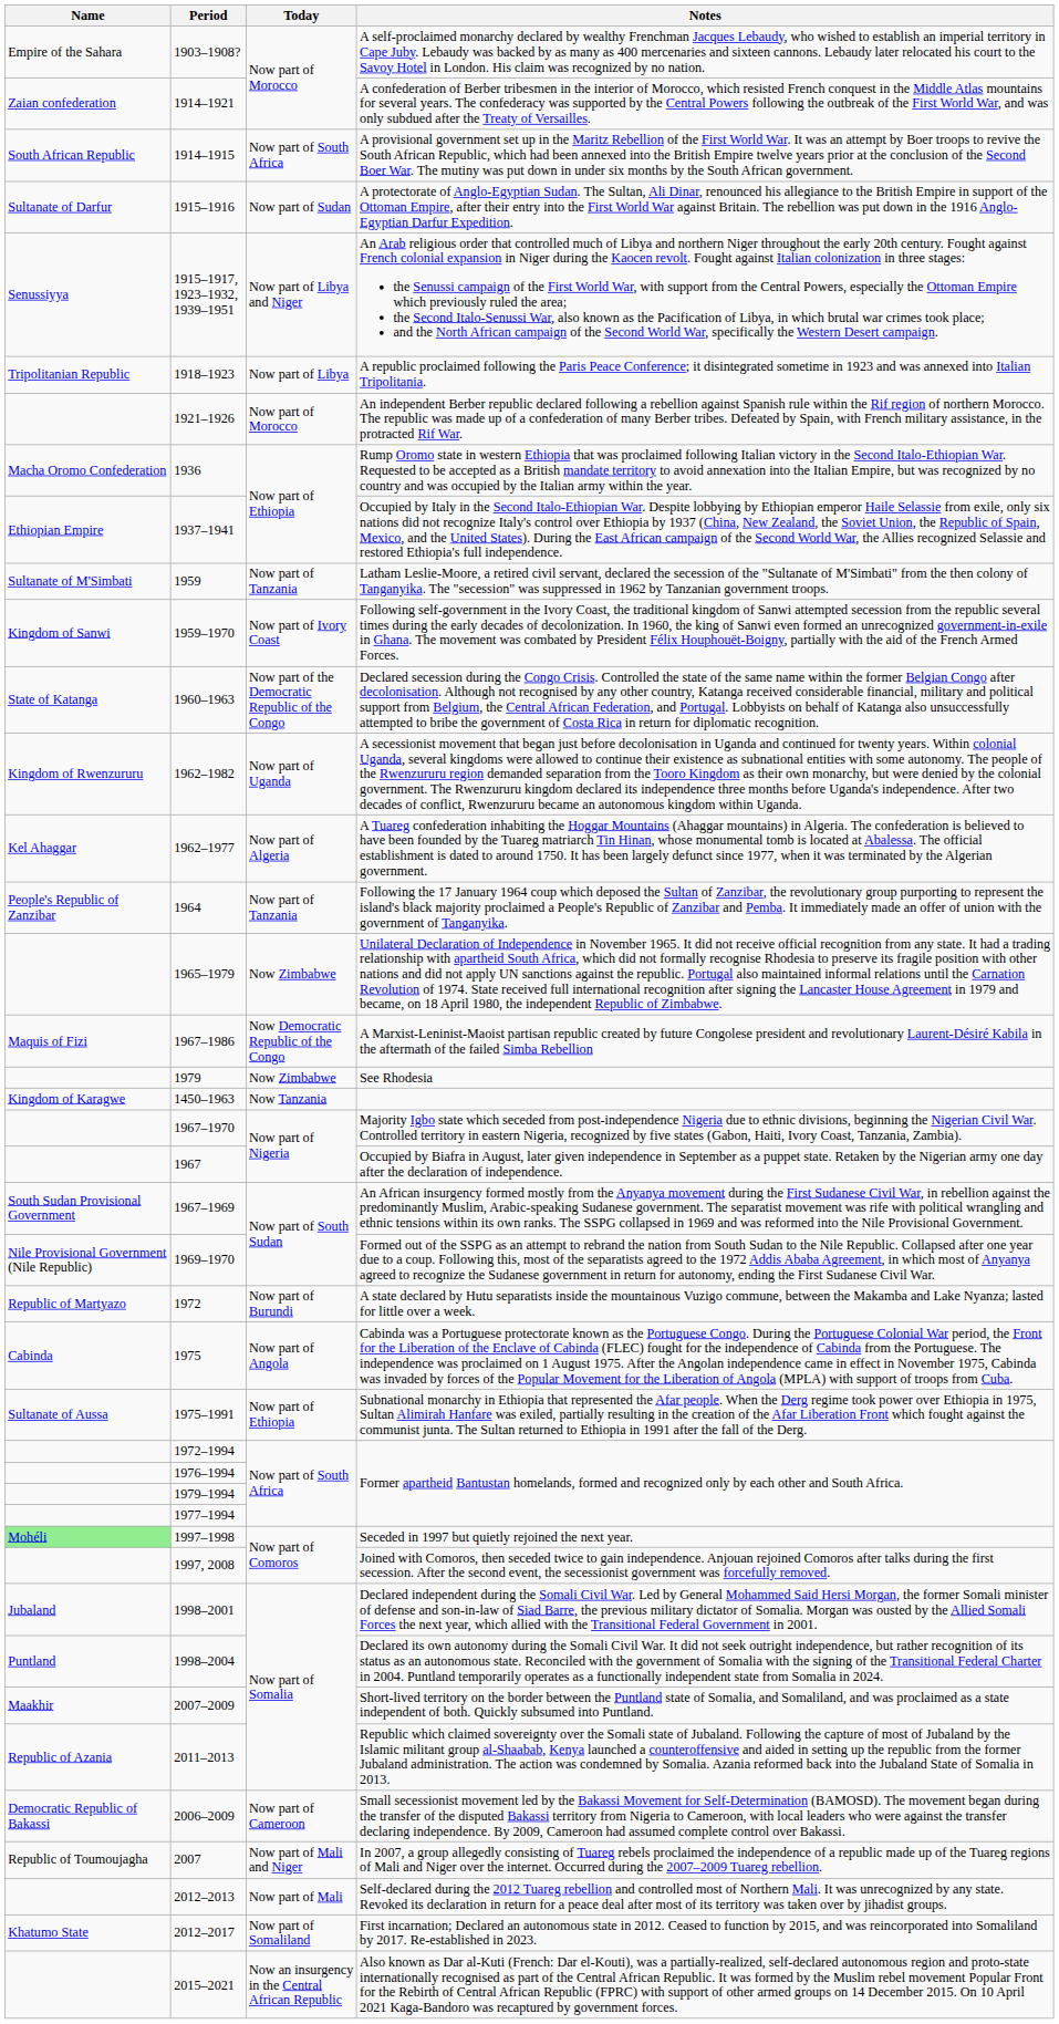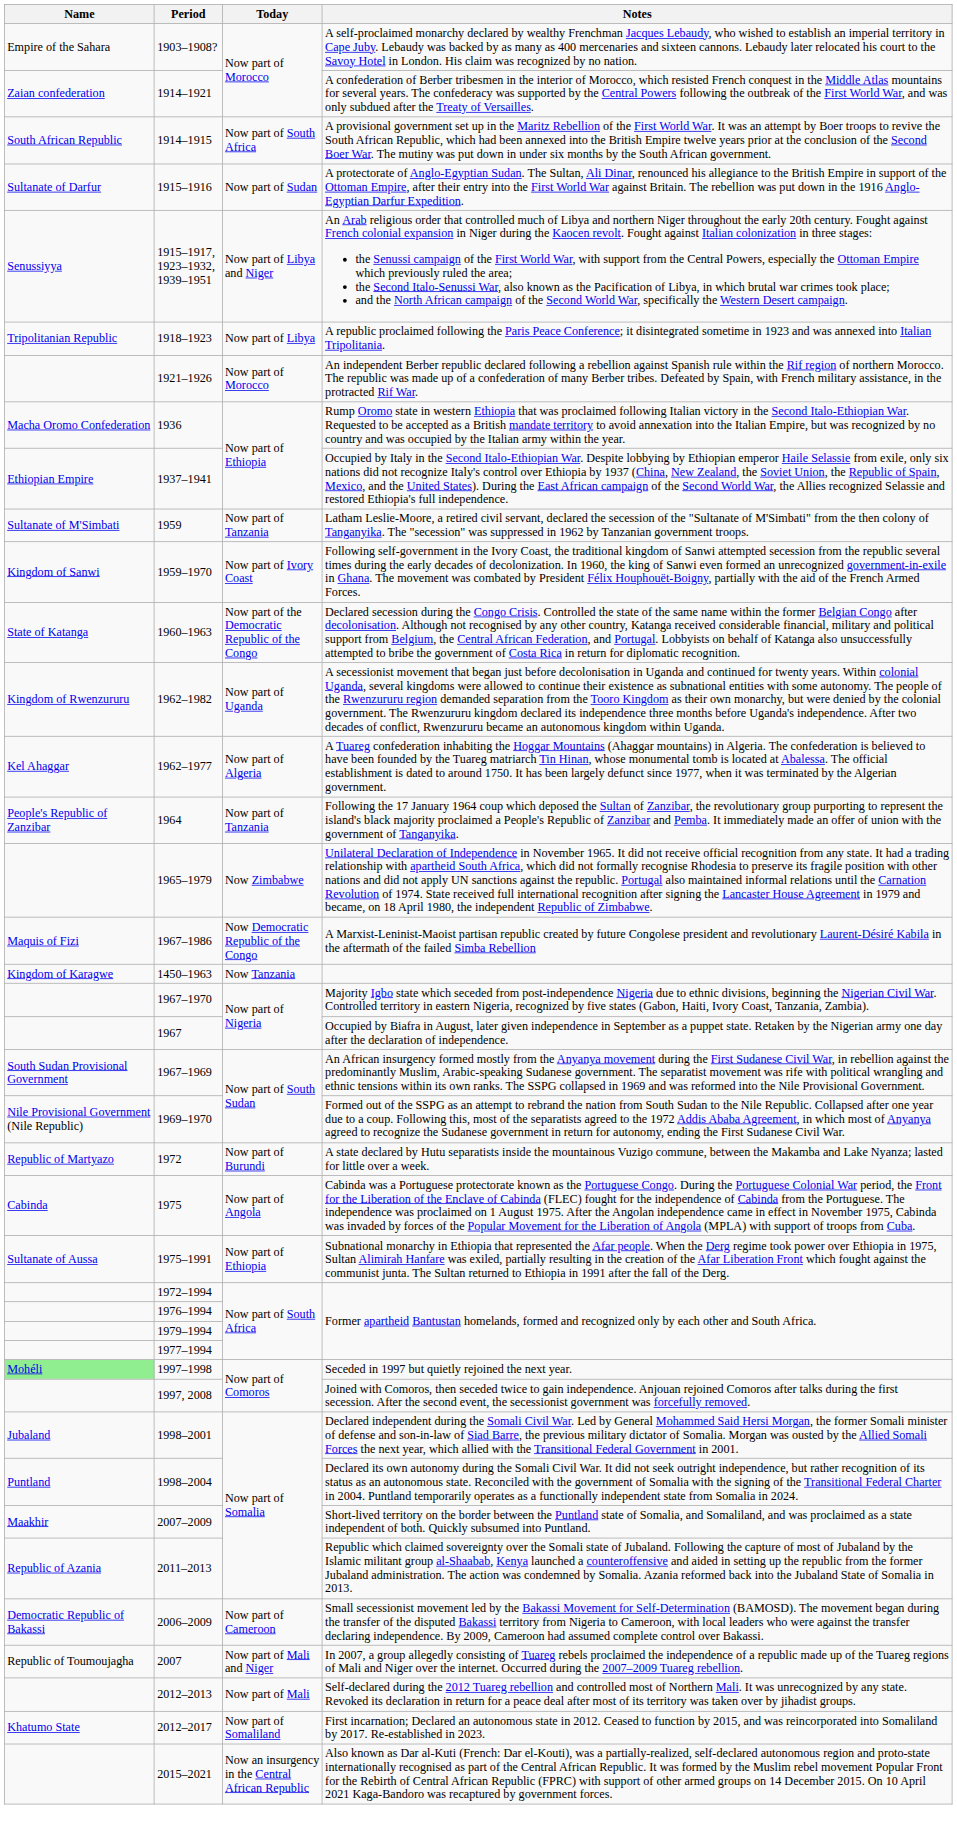 <table class="wikitable sortable mw-collapsible">
 <tr>
 <th width=190px>Name</th>
 <th>Period</th>
 <th class="unsortable">Today</th>
 <th class="unsortable">Notes</th>
 </tr>
 <tr>
 <td> Empire of the Sahara</td>
 <td>1903–1908?</td>
 <td rowspan="2">Now part of <a href='#'>Morocco</a></td>
 <td>A self-proclaimed monarchy declared by wealthy Frenchman <a href='#'>Jacques Lebaudy</a>, who wished to establish an imperial territory in <a href='#'>Cape Juby</a>. Lebaudy was backed by as many as 400 mercenaries and sixteen cannons. Lebaudy later relocated his court to the <a href='#'>Savoy Hotel</a> in London. His claim was recognized by no nation.</td>
 </tr>
 <tr>
 <td><a href='#'>Zaian confederation</a></td>
 <td>1914–1921</td>
 <td>A confederation of Berber tribesmen in the interior of Morocco, which resisted French conquest in the <a href='#'>Middle Atlas</a> mountains for several years. The confederacy was supported by the <a href='#'>Central Powers</a> following the outbreak of the <a href='#'>First World War</a>, and was only subdued after the <a href='#'>Treaty of Versailles</a>.</td>
 </tr>
 <tr>
 <td> <a href='#'>South African Republic</a></td>
 <td>1914–1915</td>
 <td>Now part of <a href='#'>South Africa</a></td>
 <td>A provisional government set up in the <a href='#'>Maritz Rebellion</a> of the <a href='#'>First World War</a>. It was an attempt by Boer troops to revive the South African Republic, which had been annexed into the British Empire twelve years prior at the conclusion of the <a href='#'>Second Boer War</a>. The mutiny was put down in under six months by the South African government.</td>
 </tr>
 <tr>
 <td> <a href='#'>Sultanate of Darfur</a></td>
 <td>1915–1916</td>
 <td>Now part of <a href='#'>Sudan</a></td>
 <td>A protectorate of <a href='#'>Anglo-Egyptian Sudan</a>. The Sultan, <a href='#'>Ali Dinar</a>, renounced his allegiance to the British Empire in support of the <a href='#'>Ottoman Empire</a>, after their entry into the <a href='#'>First World War</a> against Britain. The rebellion was put down in the 1916 <a href='#'>Anglo-Egyptian Darfur Expedition</a>.</td>
 </tr>
 <tr>
 <td> <a href='#'>Senussiyya</a></td>
 <td>1915–1917, 1923–1932, 1939–1951</td>
 <td>Now part of <a href='#'>Libya</a> and <a href='#'>Niger</a></td>
 <td>An <a href='#'>Arab</a> religious order that controlled much of Libya and northern Niger throughout the early 20th century. Fought against <a href='#'>French colonial expansion</a> in Niger during the <a href='#'>Kaocen revolt</a>. Fought against <a href='#'>Italian colonization</a> in three stages:<br><ul><li>the <a href='#'>Senussi campaign</a> of the <a href='#'>First World War</a>, with support from the Central Powers, especially the <a href='#'>Ottoman Empire</a> which previously ruled the area;</li><li>the <a href='#'>Second Italo-Senussi War</a>, also known as the Pacification of Libya, in which brutal war crimes took place;</li><li>and the <a href='#'>North African campaign</a> of the <a href='#'>Second World War</a>, specifically the <a href='#'>Western Desert campaign</a>.</li></ul></td>
 </tr>
 <tr>
 <td><a href='#'>Tripolitanian Republic</a></td>
 <td>1918–1923</td>
 <td>Now part of <a href='#'>Libya</a></td>
 <td>A republic proclaimed following the <a href='#'>Paris Peace Conference</a>; it disintegrated sometime in 1923 and was annexed into <a href='#'>Italian Tripolitania</a>.</td>
 </tr>
 <tr>
 <td></td>
 <td>1921–1926</td>
 <td>Now part of <a href='#'>Morocco</a></td>
 <td>An independent Berber republic declared following a rebellion against Spanish rule within the <a href='#'>Rif region</a> of northern Morocco. The republic was made up of a confederation of many Berber tribes. Defeated by Spain, with French military assistance, in the protracted <a href='#'>Rif War</a>.</td>
 </tr>
 <tr>
 <td><a href='#'>Macha Oromo Confederation</a></td>
 <td>1936</td>
 <td rowspan="2">Now part of <a href='#'>Ethiopia</a></td>
 <td>Rump <a href='#'>Oromo</a> state in western <a href='#'>Ethiopia</a> that was proclaimed following Italian victory in the <a href='#'>Second Italo-Ethiopian War</a>. Requested to be accepted as a British <a href='#'>mandate territory</a> to avoid annexation into the Italian Empire, but was recognized by no country and was occupied by the Italian army within the year.</td>
 </tr>
 <tr>
 <td> <a href='#'>Ethiopian Empire</a></td>
 <td>1937–1941</td>
 <td>Occupied by Italy in the <a href='#'>Second Italo-Ethiopian War</a>. Despite lobbying by Ethiopian emperor <a href='#'>Haile Selassie</a> from exile, only six nations did not recognize Italy's control over Ethiopia by 1937 (<a href='#'>China</a>, <a href='#'>New Zealand</a>, the <a href='#'>Soviet Union</a>, the <a href='#'>Republic of Spain</a>, <a href='#'>Mexico</a>, and the <a href='#'>United States</a>). During the <a href='#'>East African campaign</a> of the <a href='#'>Second World War</a>, the Allies recognized Selassie and restored Ethiopia's full independence.</td>
 </tr>
 <tr>
 <td> <a href='#'>Sultanate of M'Simbati</a></td>
 <td>1959</td>
 <td>Now part of <a href='#'>Tanzania</a></td>
 <td>Latham Leslie-Moore, a retired civil servant, declared the secession of the "Sultanate of M'Simbati" from the then colony of <a href='#'>Tanganyika</a>. The "secession" was suppressed in 1962 by Tanzanian government troops.</td>
 </tr>
 <tr>
 <td> <a href='#'>Kingdom of Sanwi</a></td>
 <td>1959–1970</td>
 <td>Now part of <a href='#'>Ivory Coast</a></td>
 <td>Following self-government in the Ivory Coast, the traditional kingdom of Sanwi attempted secession from the republic several times during the early decades of decolonization. In 1960, the king of Sanwi even formed an unrecognized <a href='#'>government-in-exile</a> in <a href='#'>Ghana</a>. The movement was combated by President <a href='#'>Félix Houphouët-Boigny</a>, partially with the aid of the French Armed Forces.</td>
 </tr>
 <tr>
 <td> <a href='#'>State of Katanga</a></td>
 <td>1960–1963</td>
 <td>Now part of the <a href='#'>Democratic Republic of the Congo</a></td>
 <td>Declared secession during the <a href='#'>Congo Crisis</a>. Controlled the state of the same name within the former <a href='#'>Belgian Congo</a> after <a href='#'>decolonisation</a>. Although not recognised by any other country, Katanga received considerable financial, military and political support from <a href='#'>Belgium</a>, the <a href='#'>Central African Federation</a>, and <a href='#'>Portugal</a>. Lobbyists on behalf of Katanga also unsuccessfully attempted to bribe the government of <a href='#'>Costa Rica</a> in return for diplomatic recognition.</td>
 </tr>
 <tr>
 <td> <a href='#'>Kingdom of Rwenzururu</a></td>
 <td>1962–1982</td>
 <td>Now part of <a href='#'>Uganda</a></td>
 <td>A secessionist movement that began just before decolonisation in Uganda and continued for twenty years. Within <a href='#'>colonial Uganda</a>, several kingdoms were allowed to continue their existence as subnational entities with some autonomy. The people of the <a href='#'>Rwenzururu region</a> demanded separation from the <a href='#'>Tooro Kingdom</a> as their own monarchy, but were denied by the colonial government. The Rwenzururu kingdom declared its independence three months before Uganda's independence. After two decades of conflict, Rwenzururu became an autonomous kingdom within Uganda.</td>
 </tr>
 <tr>
 <td><a href='#'>Kel Ahaggar</a></td>
 <td>1962–1977</td>
 <td>Now part of <a href='#'>Algeria</a></td>
 <td>A <a href='#'>Tuareg</a> confederation inhabiting the <a href='#'>Hoggar Mountains</a> (Ahaggar mountains) in Algeria. The confederation is believed to have been founded by the Tuareg matriarch <a href='#'>Tin Hinan</a>, whose monumental tomb is located at <a href='#'>Abalessa</a>. The official establishment is dated to around 1750. It has been largely defunct since 1977, when it was terminated by the Algerian government.</td>
 </tr>
 <tr>
 <td> <a href='#'>People's Republic of Zanzibar</a></td>
 <td>1964</td>
 <td>Now part of <a href='#'>Tanzania</a></td>
 <td>Following the 17 January 1964 coup which deposed the <a href='#'>Sultan</a> of <a href='#'>Zanzibar</a>, the revolutionary group purporting to represent the island's black majority proclaimed a People's Republic of <a href='#'>Zanzibar</a> and <a href='#'>Pemba</a>. It immediately made an offer of union with the government of <a href='#'>Tanganyika</a>.</td>
 </tr>
 <tr>
 <td></td>
 <td>1965–1979</td>
 <td>Now <a href='#'>Zimbabwe</a></td>
 <td><a href='#'>Unilateral Declaration of Independence</a> in November 1965. It did not receive official recognition from any state. It had a trading relationship with <a href='#'>apartheid South Africa</a>, which did not formally recognise Rhodesia to preserve its fragile position with other nations and did not apply UN sanctions against the republic. <a href='#'>Portugal</a> also maintained informal relations until the <a href='#'>Carnation Revolution</a> of 1974. State received full international recognition after signing the <a href='#'>Lancaster House Agreement</a> in 1979 and became, on 18 April 1980, the independent <a href='#'>Republic of Zimbabwe</a>.</td>
 </tr>
 <tr>
 <td><a href='#'>Maquis of Fizi</a></td>
 <td>1967–1986</td>
 <td>Now <a href='#'>Democratic Republic of the Congo</a></td>
 <td>A Marxist-Leninist-Maoist partisan republic created by future Congolese president and revolutionary <a href='#'>Laurent-Désiré Kabila</a> in the aftermath of the failed <a href='#'>Simba Rebellion</a></td>
-</tr>
-<tr>
-<td></td>
-<td>1979</td>
-<td>Now <a href='#'>Zimbabwe</a></td>
-<td>See Rhodesia</td>
 </tr>
 <tr>
 <td><a href='#'>Kingdom of Karagwe</a></td>
 <td>1450–1963</td>
 <td>Now <a href='#'>Tanzania</a></td>
 <td></td>
 </tr>
 <tr>
 <td></td>
 <td>1967–1970</td>
 <td rowspan="2">Now part of <a href='#'>Nigeria</a></td>
 <td>Majority <a href='#'>Igbo</a> state which seceded from post-independence <a href='#'>Nigeria</a> due to ethnic divisions, beginning the <a href='#'>Nigerian Civil War</a>. Controlled territory in eastern Nigeria, recognized by five states (Gabon, Haiti, Ivory Coast, Tanzania, Zambia).</td>
 </tr>
 <tr>
 <td></td>
 <td>1967</td>
 <td>Occupied by Biafra in August, later given independence in September as a puppet state. Retaken by the Nigerian army one day after the declaration of independence.</td>
 </tr>
 <tr>
 <td><a href='#'>South Sudan Provisional Government</a></td>
 <td>1967–1969</td>
 <td rowspan="2">Now part of <a href='#'>South Sudan</a></td>
 <td>An African insurgency formed mostly from the <a href='#'>Anyanya movement</a> during the <a href='#'>First Sudanese Civil War</a>, in rebellion against the predominantly Muslim, Arabic-speaking Sudanese government. The separatist movement was rife with political wrangling and ethnic tensions within its own ranks. The SSPG collapsed in 1969 and was reformed into the Nile Provisional Government.</td>
 </tr>
 <tr>
 <td><a href='#'>Nile Provisional Government</a> (Nile Republic)</td>
 <td>1969–1970</td>
 <td>Formed out of the SSPG as an attempt to rebrand the nation from South Sudan to the Nile Republic. Collapsed after one year due to a coup. Following this, most of the separatists agreed to the 1972 <a href='#'>Addis Ababa Agreement</a>, in which most of <a href='#'>Anyanya</a> agreed to recognize the Sudanese government in return for autonomy, ending the First Sudanese Civil War.</td>
 </tr>
 <tr>
 <td> <a href='#'>Republic of Martyazo</a></td>
 <td>1972</td>
 <td>Now part of <a href='#'>Burundi</a></td>
 <td>A state declared by Hutu separatists inside the mountainous Vuzigo commune, between the Makamba and Lake Nyanza; lasted for little over a week.</td>
 </tr>
 <tr>
 <td> <a href='#'>Cabinda</a></td>
 <td>1975</td>
 <td>Now part of <a href='#'>Angola</a></td>
 <td>Cabinda was a Portuguese protectorate known as the <a href='#'>Portuguese Congo</a>. During the <a href='#'>Portuguese Colonial War</a> period, the <a href='#'>Front for the Liberation of the Enclave of Cabinda</a> (FLEC) fought for the independence of <a href='#'>Cabinda</a> from the Portuguese. The independence was proclaimed on 1 August 1975. After the Angolan independence came in effect in November 1975, Cabinda was invaded by forces of the <a href='#'>Popular Movement for the Liberation of Angola</a> (MPLA) with support of troops from <a href='#'>Cuba</a>.</td>
 </tr>
 <tr>
 <td> <a href='#'>Sultanate of Aussa</a></td>
 <td>1975–1991</td>
 <td>Now part of <a href='#'>Ethiopia</a></td>
 <td>Subnational monarchy in Ethiopia that represented the <a href='#'>Afar people</a>. When the <a href='#'>Derg</a> regime took power over Ethiopia in 1975, Sultan <a href='#'>Alimirah Hanfare</a> was exiled, partially resulting in the creation of the <a href='#'>Afar Liberation Front</a> which fought against the communist junta. The Sultan returned to Ethiopia in 1991 after the fall of the Derg.</td>
 </tr>
 <tr>
 <td></td>
 <td>1972–1994</td>
 <td rowspan="4">Now part of <a href='#'>South Africa</a></td>
 <td rowspan="4">Former <a href='#'>apartheid</a> <a href='#'>Bantustan</a> homelands, formed and recognized only by each other and South Africa.</td>
 </tr>
 <tr>
 <td></td>
 <td>1976–1994</td>
 </tr>
 <tr>
 <td></td>
 <td>1979–1994</td>
 </tr>
 <tr>
 <td></td>
 <td>1977–1994</td>
 </tr>
 <tr>
 <td style="background: lightgreen;"> <a href='#'>Mohéli</a></td>
 <td>1997–1998</td>
 <td rowspan="2">Now part of <a href='#'>Comoros</a></td>
 <td>Seceded in 1997 but quietly rejoined the next year.</td>
 </tr>
 <tr>
 <td></td>
 <td>1997, 2008</td>
 <td>Joined with Comoros, then seceded twice to gain independence. Anjouan rejoined Comoros after talks during the first secession. After the second event, the secessionist government was <a href='#'>forcefully removed</a>.</td>
 </tr>
 <tr>
 <td> <a href='#'>Jubaland</a></td>
 <td>1998–2001</td>
 <td rowspan="4">Now part of <a href='#'>Somalia</a></td>
 <td>Declared independent during the <a href='#'>Somali Civil War</a>. Led by General <a href='#'>Mohammed Said Hersi Morgan</a>, the former Somali minister of defense and son-in-law of <a href='#'>Siad Barre</a>, the previous military dictator of Somalia. Morgan was ousted by the <a href='#'>Allied Somali Forces</a> the next year, which allied with the <a href='#'>Transitional Federal Government</a> in 2001.</td>
 </tr>
 <tr>
 <td> <a href='#'>Puntland</a></td>
 <td>1998–2004</td>
 <td>Declared its own autonomy during the Somali Civil War. It did not seek outright independence, but rather recognition of its status as an autonomous state. Reconciled with the government of Somalia with the signing of the <a href='#'>Transitional Federal Charter</a> in 2004. Puntland temporarily operates as a functionally independent state from Somalia in 2024.</td>
 </tr>
 <tr>
 <td> <a href='#'>Maakhir</a></td>
 <td>2007–2009</td>
 <td>Short-lived territory on the border between the <a href='#'>Puntland</a> state of Somalia, and Somaliland, and was proclaimed as a state independent of both. Quickly subsumed into Puntland.</td>
 </tr>
 <tr>
 <td> <a href='#'>Republic of Azania</a></td>
 <td>2011–2013</td>
 <td>Republic which claimed sovereignty over the Somali state of Jubaland. Following the capture of most of Jubaland by the Islamic militant group <a href='#'>al-Shaabab</a>, <a href='#'>Kenya</a> launched a <a href='#'>counteroffensive</a> and aided in setting up the republic from the former Jubaland administration. The action was condemned by Somalia. Azania reformed back into the Jubaland State of Somalia in 2013.</td>
 </tr>
 <tr>
 <td> <a href='#'>Democratic Republic of Bakassi</a></td>
 <td>2006–2009</td>
 <td>Now part of <a href='#'>Cameroon</a></td>
 <td>Small secessionist movement led by the <a href='#'>Bakassi Movement for Self-Determination</a> (BAMOSD). The movement began during the transfer of the disputed <a href='#'>Bakassi</a> territory from Nigeria to Cameroon, with local leaders who were against the transfer declaring independence. By 2009, Cameroon had assumed complete control over Bakassi.</td>
 </tr>
 <tr>
 <td>Republic of Toumoujagha</td>
 <td>2007</td>
 <td>Now part of <a href='#'>Mali</a> and <a href='#'>Niger</a></td>
 <td>In 2007, a group allegedly consisting of <a href='#'>Tuareg</a> rebels proclaimed the independence of a republic made up of the Tuareg regions of Mali and Niger over the internet. Occurred during the <a href='#'>2007–2009 Tuareg rebellion</a>.</td>
 </tr>
 <tr>
 <td></td>
 <td>2012–2013</td>
 <td>Now part of <a href='#'>Mali</a></td>
 <td>Self-declared during the <a href='#'>2012 Tuareg rebellion</a> and controlled most of Northern <a href='#'>Mali</a>. It was unrecognized by any state. Revoked its declaration in return for a peace deal after most of its territory was taken over by jihadist groups.</td>
 </tr>
 <tr>
 <td> <a href='#'>Khatumo State</a></td>
 <td>2012–2017</td>
 <td>Now part of <a href='#'>Somaliland</a></td>
 <td>First incarnation; Declared an autonomous state in 2012. Ceased to function by 2015, and was reincorporated into Somaliland by 2017. Re-established in 2023.</td>
 </tr>
 <tr>
 <td></td>
 <td>2015–2021</td>
 <td>Now an insurgency in the <a href='#'>Central African Republic</a></td>
 <td>Also known as Dar al-Kuti (French: Dar el-Kouti), was a partially-realized, self-declared autonomous region and proto-state internationally recognised as part of the Central African Republic. It was formed by the Muslim rebel movement Popular Front for the Rebirth of Central African Republic (FPRC) with support of other armed groups on 14 December 2015. On 10 April 2021 Kaga-Bandoro was recaptured by government forces.</td>
 </tr>
 </table>
